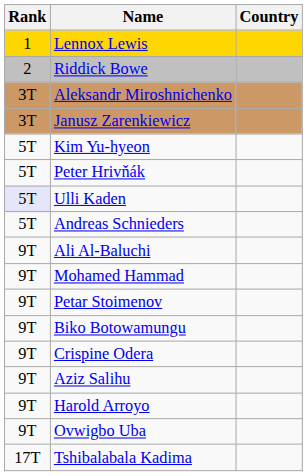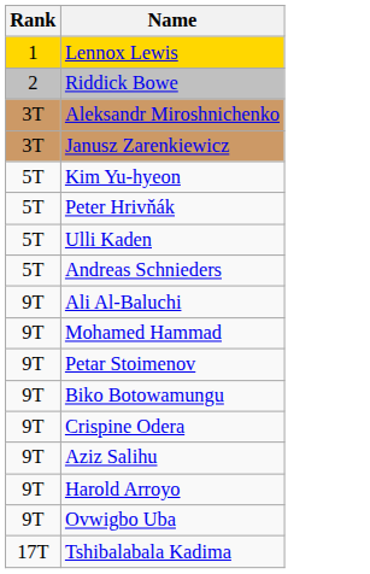 <table class="wikitable sortable" style="text-align:center">
 <tr>
 <th>Rank</th>
 <th>Name</th>
-<th>Country</th>
 </tr>
 <tr bgcolor=gold>
 <td>1</td>
 <td align="left"><a href='#'>Lennox Lewis</a></td>
-<td align="left"></td>
 </tr>
 <tr bgcolor=silver>
 <td>2</td>
 <td align="left"><a href='#'>Riddick Bowe</a></td>
-<td align="left"></td>
 </tr>
 <tr bgcolor=#CC9966>
 <td>3T</td>
 <td align="left"><a href='#'>Aleksandr Miroshnichenko</a></td>
-<td align="left"></td>
 </tr>
 <tr bgcolor=#CC9966>
 <td>3T</td>
 <td align="left"><a href='#'>Janusz Zarenkiewicz</a></td>
-<td align="left"></td>
 </tr>
 <tr>
 <td>5T</td>
 <td align="left"><a href='#'>Kim Yu-hyeon</a></td>
-<td align="left"></td>
 </tr>
 <tr>
 <td>5T</td>
 <td align="left"><a href='#'>Peter Hrivňák</a></td>
-<td align="left"></td>
 </tr>
 <tr>
-<td style="background: lavender;">5T</td>
+<td>5T</td>
 <td align="left"><a href='#'>Ulli Kaden</a></td>
-<td align="left"></td>
 </tr>
 <tr>
 <td>5T</td>
 <td align="left"><a href='#'>Andreas Schnieders</a></td>
-<td align="left"></td>
 </tr>
 <tr>
 <td>9T</td>
 <td align="left"><a href='#'>Ali Al-Baluchi</a></td>
-<td align="left"></td>
 </tr>
 <tr>
 <td>9T</td>
 <td align="left"><a href='#'>Mohamed Hammad</a></td>
-<td align="left"></td>
 </tr>
 <tr>
 <td>9T</td>
 <td align="left"><a href='#'>Petar Stoimenov</a></td>
-<td align="left"></td>
 </tr>
 <tr>
 <td>9T</td>
 <td align="left"><a href='#'>Biko Botowamungu</a></td>
-<td align="left"></td>
 </tr>
 <tr>
 <td>9T</td>
 <td align="left"><a href='#'>Crispine Odera</a></td>
-<td align="left"></td>
 </tr>
 <tr>
 <td>9T</td>
 <td align="left"><a href='#'>Aziz Salihu</a></td>
-<td align="left"></td>
 </tr>
 <tr>
 <td>9T</td>
 <td align="left"><a href='#'>Harold Arroyo</a></td>
-<td align="left"></td>
 </tr>
 <tr>
 <td>9T</td>
 <td align="left"><a href='#'>Ovwigbo Uba</a></td>
-<td align="left"></td>
 </tr>
 <tr>
 <td>17T</td>
 <td align="left"><a href='#'>Tshibalabala Kadima</a></td>
-<td align="left"></td>
 </tr>
 </table>
